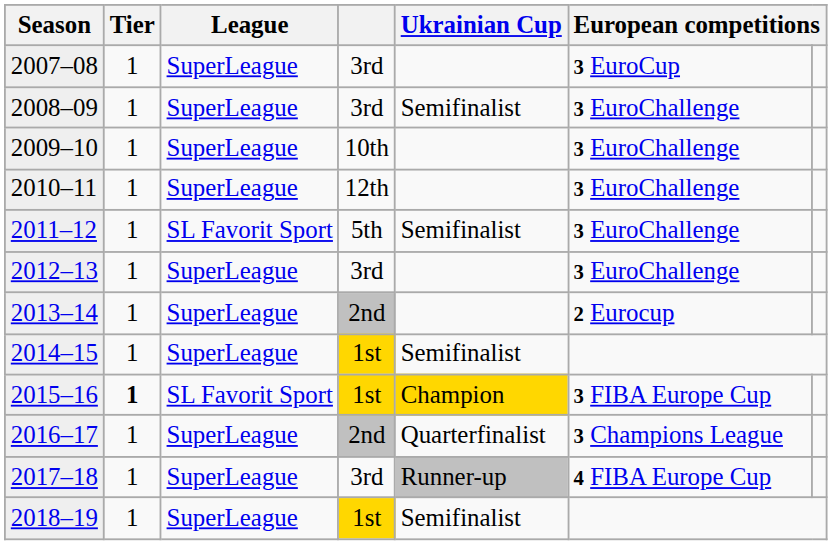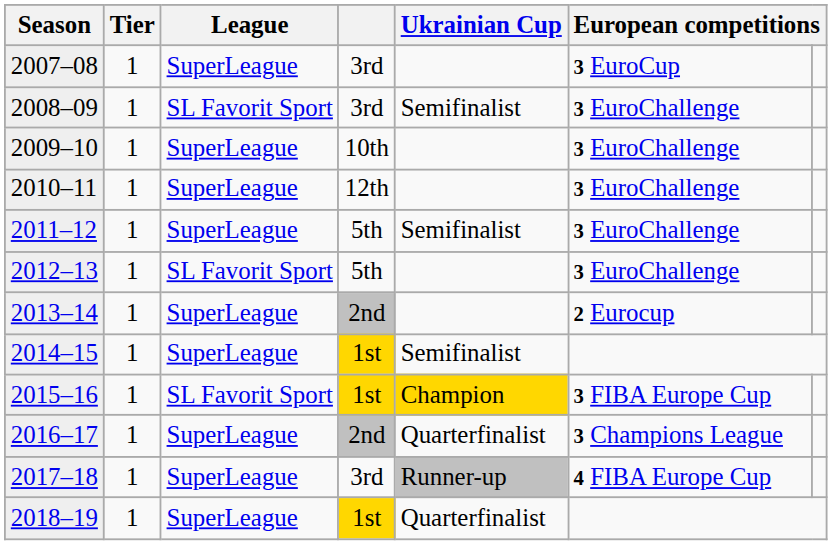 <table class="wikitable" style="font-size:85%">
 <tr bgcolor=>
 <th>Season</th>
 <th>Tier</th>
 <th>League</th>
 <th></th>
 <th><a href='#'>Ukrainian Cup</a></th>
 <th colspan=2>European competitions</th>
 </tr>
 <tr>
 <td style="background:#efefef;">2007–08</td>
 <td align="center">1</td>
 <td><a href='#'>SuperLeague</a></td>
 <td align=center>3rd</td>
 <td></td>
 <td><small><strong>3</strong></small> <a href='#'>EuroCup</a></td>
 <td align=center></td>
 </tr>
 <tr>
 <td style="background:#efefef;">2008–09</td>
 <td align="center">1</td>
-<td><a href='#'>SuperLeague</a></td>
+<td><a href='#'>SL Favorit Sport</a></td>
 <td align=center>3rd</td>
 <td>Semifinalist</td>
 <td><small><strong>3</strong></small> <a href='#'>EuroChallenge</a></td>
 <td align=center></td>
 </tr>
 <tr>
 <td style="background:#efefef;">2009–10</td>
 <td align="center">1</td>
 <td><a href='#'>SuperLeague</a></td>
 <td align=center>10th</td>
 <td></td>
 <td><small><strong>3</strong></small> <a href='#'>EuroChallenge</a></td>
 <td align=center></td>
 </tr>
 <tr>
 <td style="background:#efefef;">2010–11</td>
 <td align="center">1</td>
 <td><a href='#'>SuperLeague</a></td>
 <td align=center>12th</td>
 <td></td>
 <td><small><strong>3</strong></small> <a href='#'>EuroChallenge</a></td>
 <td align=center></td>
 </tr>
 <tr>
 <td style="background:#efefef;"><a href='#'>2011–12</a></td>
 <td align="center">1</td>
-<td><a href='#'>SL Favorit Sport</a></td>
+<td><a href='#'>SuperLeague</a></td>
 <td align=center>5th</td>
 <td>Semifinalist</td>
 <td><small><strong>3</strong></small> <a href='#'>EuroChallenge</a></td>
 <td align=center></td>
 </tr>
 <tr>
 <td style="background:#efefef;"><a href='#'>2012–13</a></td>
 <td align="center">1</td>
-<td><a href='#'>SuperLeague</a></td>
-<td align=center>3rd</td>
+<td><a href='#'>SL Favorit Sport</a></td>
+<td align=center>5th</td>
 <td></td>
 <td><small><strong>3</strong></small> <a href='#'>EuroChallenge</a></td>
 <td align=center></td>
 </tr>
 <tr>
 <td style="background:#efefef;"><a href='#'>2013–14</a></td>
 <td align="center">1</td>
 <td><a href='#'>SuperLeague</a></td>
 <td style="background:silver;" align=center>2nd</td>
 <td></td>
 <td><small><strong>2</strong></small> <a href='#'>Eurocup</a></td>
 <td align=center></td>
 </tr>
 <tr>
 <td style="background:#efefef;"><a href='#'>2014–15</a></td>
 <td align="center">1</td>
 <td><a href='#'>SuperLeague</a></td>
 <td style="background:gold;" align=center>1st</td>
 <td>Semifinalist</td>
 <td colspan=2></td>
 </tr>
 <tr>
 <td style="background:#efefef;"><a href='#'>2015–16</a></td>
-<td align="center"><strong>1</strong></td>
+<td align="center">1</td>
 <td><a href='#'>SL Favorit Sport</a></td>
 <td style="background:gold;" align=center>1st</td>
 <td style="background:gold;">Champion</td>
 <td><small><strong>3</strong></small> <a href='#'>FIBA Europe Cup</a></td>
 <td align=center></td>
 </tr>
 <tr>
 <td style="background:#efefef;"><a href='#'>2016–17</a></td>
 <td align="center">1</td>
 <td><a href='#'>SuperLeague</a></td>
 <td style="background:silver;;" align=center>2nd</td>
 <td>Quarterfinalist</td>
 <td><small><strong>3</strong></small> <a href='#'>Champions League</a></td>
 <td align=center></td>
 </tr>
 <tr>
 <td style="background:#efefef;"><a href='#'>2017–18</a></td>
 <td align="center">1</td>
 <td><a href='#'>SuperLeague</a></td>
 <td align=center>3rd</td>
 <td bgcolor=silver>Runner-up</td>
 <td><small><strong>4</strong></small> <a href='#'>FIBA Europe Cup</a></td>
 <td align=center></td>
 </tr>
 <tr>
 <td style="background:#efefef;"><a href='#'>2018–19</a></td>
 <td align="center">1</td>
 <td><a href='#'>SuperLeague</a></td>
 <td align=center bgcolor=gold>1st</td>
-<td>Semifinalist</td>
+<td>Quarterfinalist</td>
 <td colspan=2></td>
 </tr>
 </table>
